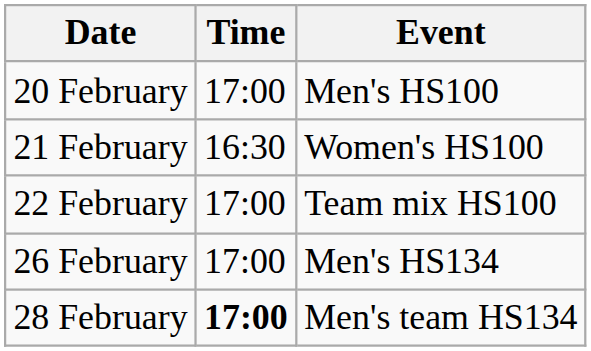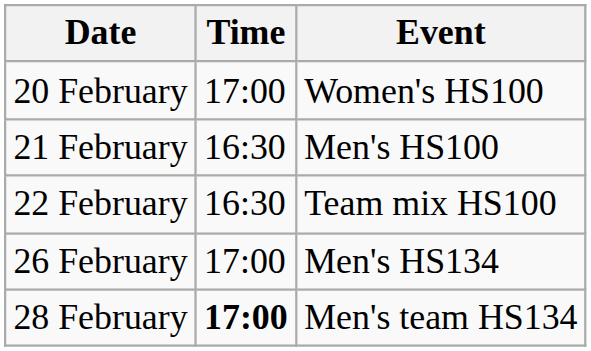 <table class="wikitable">
 <tr>
 <th>Date</th>
 <th>Time</th>
 <th>Event</th>
 </tr>
 <tr>
 <td>20 February</td>
 <td>17:00</td>
-<td>Men's HS100</td>
+<td>Women's HS100</td>
 </tr>
 <tr>
 <td>21 February</td>
 <td>16:30</td>
-<td>Women's HS100</td>
+<td>Men's HS100</td>
 </tr>
 <tr>
 <td>22 February</td>
-<td>17:00</td>
+<td>16:30</td>
 <td>Team mix HS100</td>
 </tr>
 <tr>
 <td>26 February</td>
 <td>17:00</td>
 <td>Men's HS134</td>
 </tr>
 <tr>
 <td>28 February</td>
 <td><strong>17:00</strong></td>
 <td>Men's team HS134</td>
 </tr>
 </table>
